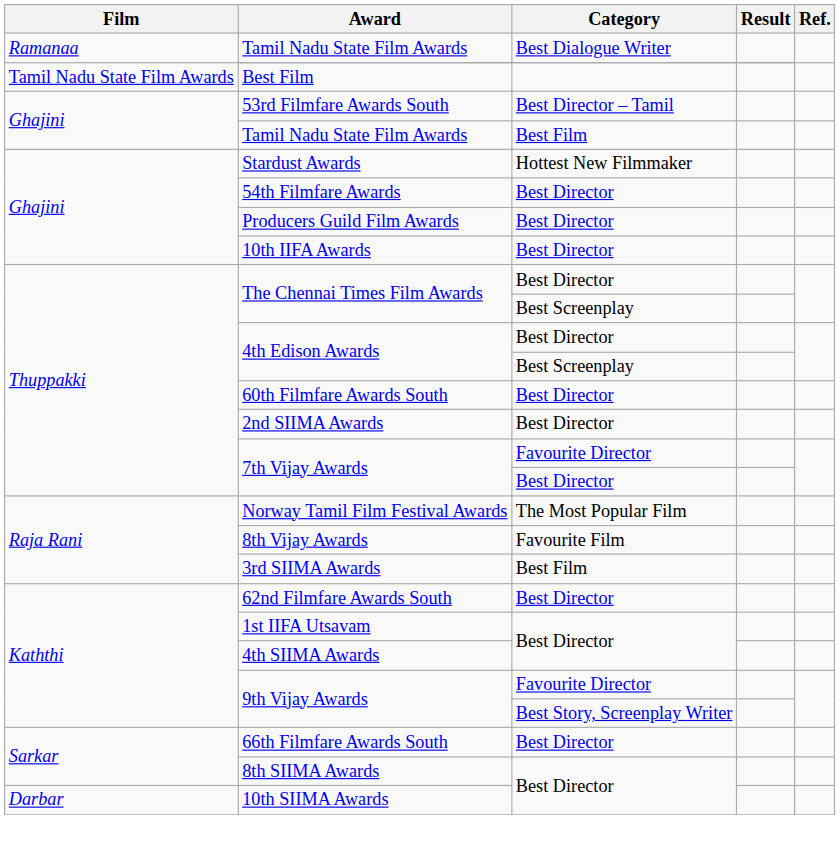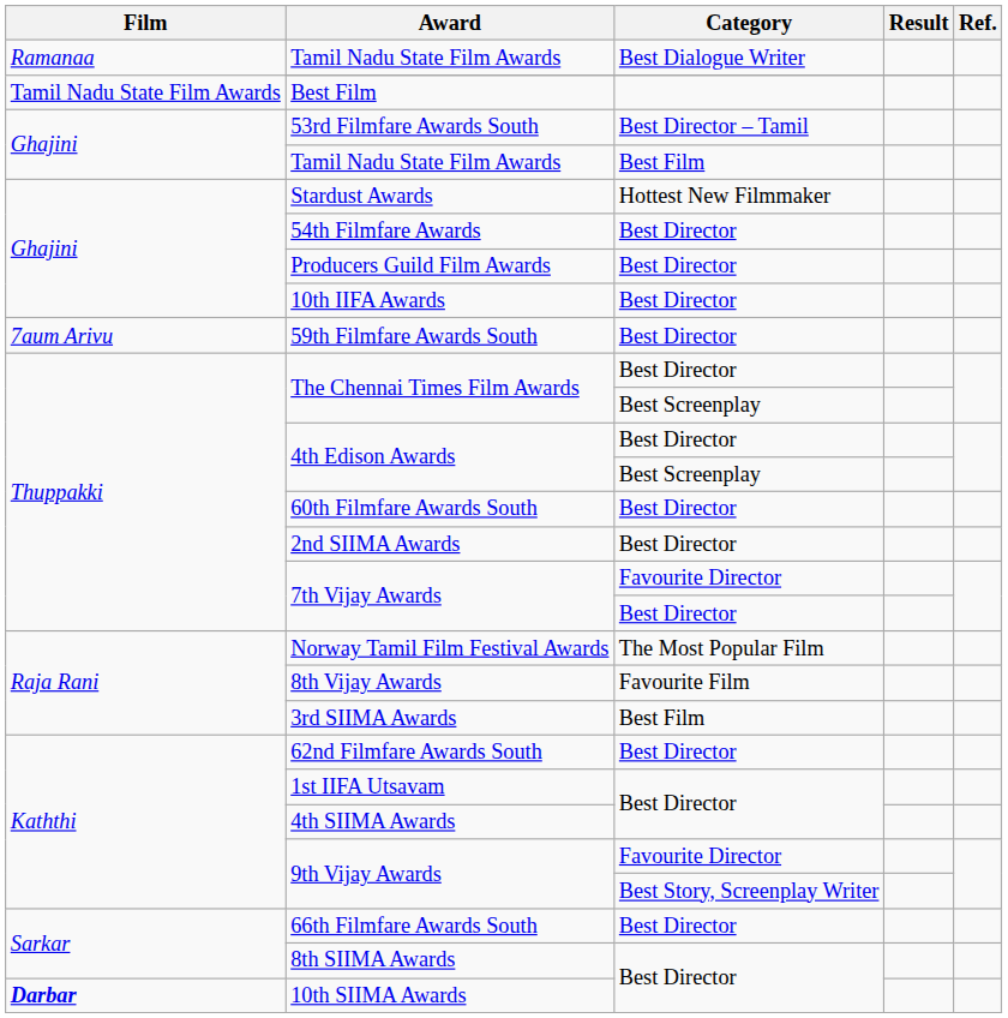 <table class="wikitable sortable">
 <tr>
 <th>Film</th>
 <th>Award</th>
 <th>Category</th>
 <th>Result</th>
 <th class=unsortable>Ref.</th>
 </tr>
 <tr>
 <td rowspan=2><em><a href='#'>Ramanaa</a></em></td>
 <td><a href='#'>Tamil Nadu State Film Awards</a></td>
 <td><a href='#'>Best Dialogue Writer</a></td>
 <td></td>
 <td></td>
 </tr>
 <tr>
 </tr>
 <tr>
 <td><a href='#'>Tamil Nadu State Film Awards</a></td>
 <td><a href='#'>Best Film</a></td>
 <td></td>
 <td></td>
 </tr>
 <tr>
 <td rowspan=2><a href='#'><em>Ghajini</em></a></td>
 <td><a href='#'>53rd Filmfare Awards South</a></td>
 <td><a href='#'>Best Director – Tamil</a></td>
 <td></td>
 <td></td>
 </tr>
 <tr>
 <td><a href='#'>Tamil Nadu State Film Awards</a></td>
 <td><a href='#'>Best Film</a></td>
 <td></td>
 <td></td>
 </tr>
 <tr>
 <td rowspan=4><a href='#'><em>Ghajini</em></a></td>
 <td><a href='#'>Stardust Awards</a></td>
 <td>Hottest New Filmmaker</td>
 <td></td>
 <td></td>
 </tr>
 <tr>
 <td><a href='#'>54th Filmfare Awards</a></td>
 <td><a href='#'>Best Director</a></td>
 <td></td>
 <td></td>
 </tr>
 <tr>
 <td><a href='#'>Producers Guild Film Awards</a></td>
 <td><a href='#'>Best Director</a></td>
 <td></td>
 <td></td>
 </tr>
 <tr>
 <td><a href='#'>10th IIFA Awards</a></td>
+<td><a href='#'>Best Director</a></td>
+<td></td>
+<td></td>
+</tr>
+<tr>
+<td><em><a href='#'>7aum Arivu</a></em></td>
+<td><a href='#'>59th Filmfare Awards South</a></td>
 <td><a href='#'>Best Director</a></td>
 <td></td>
 <td></td>
 </tr>
 <tr>
 <td rowspan=8><em><a href='#'>Thuppakki</a></em></td>
 <td rowspan=2><a href='#'>The Chennai Times Film Awards</a></td>
 <td>Best Director</td>
 <td></td>
 <td rowspan=2></td>
 </tr>
 <tr>
 <td>Best Screenplay</td>
 <td></td>
 </tr>
 <tr>
 <td rowspan=2><a href='#'>4th Edison Awards</a></td>
 <td>Best Director</td>
 <td></td>
 <td rowspan=2></td>
 </tr>
 <tr>
 <td>Best Screenplay</td>
 <td></td>
 </tr>
 <tr>
 <td><a href='#'>60th Filmfare Awards South</a></td>
 <td><a href='#'>Best Director</a></td>
 <td></td>
 <td></td>
 </tr>
 <tr>
 <td><a href='#'>2nd SIIMA Awards</a></td>
 <td>Best Director</td>
 <td></td>
 <td></td>
 </tr>
 <tr>
 <td rowspan=2><a href='#'>7th Vijay Awards</a></td>
 <td><a href='#'>Favourite Director</a></td>
 <td></td>
 <td rowspan=2></td>
 </tr>
 <tr>
 <td><a href='#'>Best Director</a></td>
 <td></td>
 </tr>
 <tr>
 <td rowspan=3><a href='#'><em>Raja Rani</em></a></td>
 <td><a href='#'>Norway Tamil Film Festival Awards</a></td>
 <td>The Most Popular Film</td>
 <td></td>
 <td></td>
 </tr>
 <tr>
 <td><a href='#'>8th Vijay Awards</a></td>
 <td>Favourite Film</td>
 <td></td>
 <td></td>
 </tr>
 <tr>
 <td><a href='#'>3rd SIIMA Awards</a></td>
 <td>Best Film</td>
 <td></td>
 <td></td>
 </tr>
 <tr>
 <td rowspan=5><em><a href='#'>Kaththi</a></em></td>
 <td><a href='#'>62nd Filmfare Awards South</a></td>
 <td><a href='#'>Best Director</a></td>
 <td></td>
 <td></td>
 </tr>
 <tr>
 <td><a href='#'>1st IIFA Utsavam</a></td>
 <td rowspan="2">Best Director</td>
 <td></td>
 <td></td>
 </tr>
 <tr>
 <td><a href='#'>4th SIIMA Awards</a></td>
 <td></td>
 <td></td>
 </tr>
 <tr>
 <td rowspan=2><a href='#'>9th Vijay Awards</a></td>
 <td><a href='#'>Favourite Director</a></td>
 <td></td>
 <td rowspan=2></td>
 </tr>
 <tr>
 <td><a href='#'>Best Story, Screenplay Writer</a></td>
 <td></td>
 </tr>
 <tr>
 <td rowspan=2><a href='#'><em>Sarkar</em></a></td>
 <td><a href='#'>66th Filmfare Awards South</a></td>
 <td><a href='#'>Best Director</a></td>
 <td></td>
 <td></td>
 </tr>
 <tr>
 <td><a href='#'>8th SIIMA Awards</a></td>
 <td rowspan="2">Best Director</td>
 <td></td>
 <td></td>
 </tr>
 <tr>
-<td rowspan=1><em><a href='#'>Darbar</a></em></td>
+<td rowspan=1><strong><em><a href='#'>Darbar</a></em></strong></td>
 <td><a href='#'>10th SIIMA Awards</a></td>
 <td></td>
 <td></td>
 </tr>
 <tr>
 </tr>
 </table>
